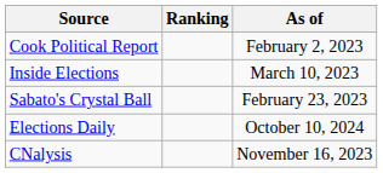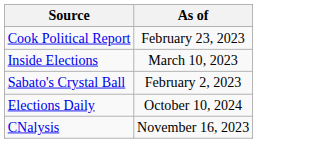 <table class="wikitable" style="text-align:center">
 <tr>
 <th>Source</th>
-<th>Ranking</th>
 <th>As of</th>
 </tr>
 <tr>
 <td align=left><a href='#'>Cook Political Report</a></td>
-<td></td>
-<td>February 2, 2023</td>
+<td>February 23, 2023</td>
 </tr>
 <tr>
 <td align=left><a href='#'>Inside Elections</a></td>
-<td></td>
 <td>March 10, 2023</td>
 </tr>
 <tr>
 <td align=left><a href='#'>Sabato's Crystal Ball</a></td>
-<td></td>
-<td>February 23, 2023</td>
+<td>February 2, 2023</td>
 </tr>
 <tr>
 <td align=left><a href='#'>Elections Daily</a></td>
-<td></td>
 <td>October 10, 2024</td>
 </tr>
 <tr>
 <td align=left><a href='#'>CNalysis</a></td>
-<td></td>
 <td>November 16, 2023</td>
 </tr>
 </table>
